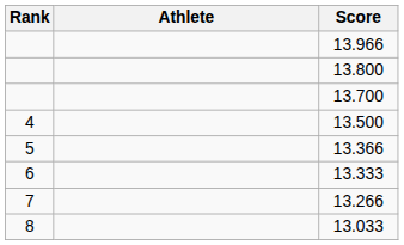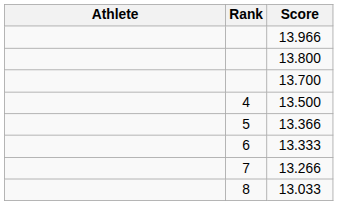 <table class=wikitable style="text-align:center">
 <tr>
+<th width=250>Athlete</th>
 <th width=40>Rank</th>
-<th width=250>Athlete</th>
 <th width=70>Score</th>
 </tr>
 <tr>
+<td align=left></td>
 <td></td>
-<td align=left></td>
 <td>13.966</td>
 </tr>
 <tr>
+<td align=left></td>
 <td></td>
-<td align=left></td>
 <td>13.800</td>
 </tr>
 <tr>
+<td align=left></td>
 <td></td>
-<td align=left></td>
 <td>13.700</td>
 </tr>
 <tr>
+<td align=left></td>
 <td>4</td>
-<td align=left></td>
 <td>13.500</td>
 </tr>
 <tr>
+<td align=left></td>
 <td>5</td>
-<td align=left></td>
 <td>13.366</td>
 </tr>
 <tr>
+<td align=left></td>
 <td>6</td>
-<td align=left></td>
 <td>13.333</td>
 </tr>
 <tr>
+<td align=left></td>
 <td>7</td>
-<td align=left></td>
 <td>13.266</td>
 </tr>
 <tr>
+<td align=left></td>
 <td>8</td>
-<td align=left></td>
 <td>13.033</td>
 </tr>
 </table>
